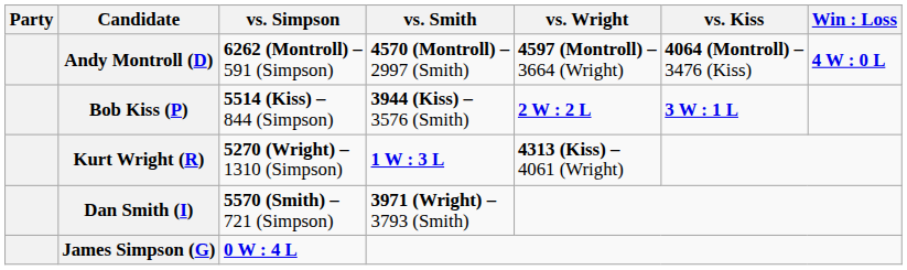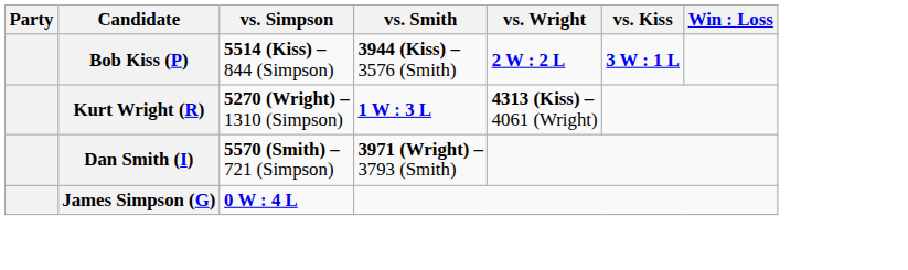 <table class="wikitable">
 <tr>
 <th>Party</th>
 <th>Candidate</th>
 <th>vs. Simpson</th>
 <th>vs. Smith</th>
 <th>vs. Wright</th>
 <th>vs. Kiss</th>
 <th><a href='#'>Win : Loss</a></th>
-</tr>
-<tr>
-<th></th>
-<th>Andy Montroll (<a href='#'>D</a>)</th>
-<td><strong>6262 (Montroll) –</strong><br>591 (Simpson)</td>
-<td><strong>4570 (Montroll) –</strong><br>2997 (Smith)</td>
-<td><strong>4597 (Montroll) –</strong><br>3664 (Wright)</td>
-<td><strong>4064 (Montroll) –</strong><br>3476 (Kiss)</td>
-<td><a href='#'><strong>4 W : 0 L</strong></a></td>
 </tr>
 <tr>
 <th></th>
 <th>Bob Kiss (<a href='#'>P</a>)</th>
 <td><strong>5514 (Kiss) –</strong><br>844 (Simpson)</td>
 <td><strong>3944 (Kiss) –</strong><br>3576 (Smith)</td>
 <td><a href='#'><strong>2 W : 2 L</strong></a></td>
 <td><a href='#'><strong>3 W : 1 L</strong></a></td>
 <td></td>
 </tr>
 <tr>
 <th></th>
 <th>Kurt Wright (<a href='#'>R</a>)</th>
 <td><strong>5270 (Wright) –</strong><br>1310 (Simpson)</td>
 <td><a href='#'><strong>1 W : 3 L</strong></a></td>
 <td><strong>4313 (Kiss) –</strong><br>4061 (Wright)</td>
 <td colspan="2"></td>
 </tr>
 <tr>
 <th></th>
 <th>Dan Smith (<a href='#'>I</a>)</th>
 <td><strong>5570 (Smith) –</strong><br>721 (Simpson)</td>
 <td><strong>3971 (Wright) –</strong><br>3793 (Smith)</td>
 <td colspan="3"></td>
 </tr>
 <tr>
 <th></th>
 <th>James Simpson (<a href='#'>G</a>)</th>
 <td><a href='#'><strong>0 W : 4 L</strong></a></td>
 <td colspan="4"></td>
 </tr>
 </table>
